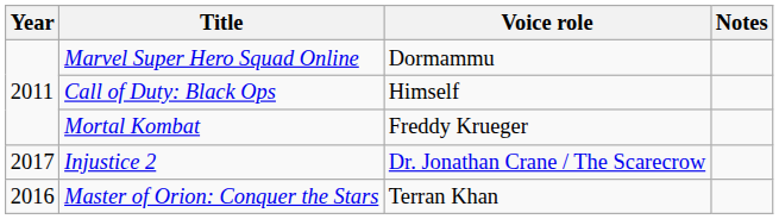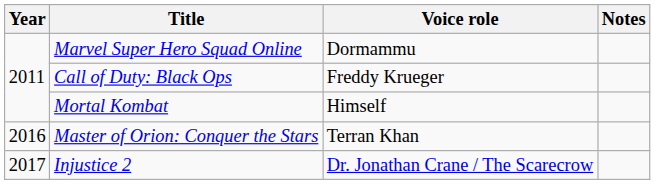 <table class="wikitable sortable">
 <tr>
 <th>Year</th>
 <th>Title</th>
 <th>Voice role</th>
 <th>Notes</th>
 </tr>
 <tr>
 <td rowspan="3">2011</td>
 <td><em><a href='#'>Marvel Super Hero Squad Online</a></em></td>
 <td>Dormammu</td>
 <td></td>
 </tr>
 <tr>
 <td><em><a href='#'>Call of Duty: Black Ops</a></em></td>
+<td>Freddy Krueger</td>
+<td></td>
+</tr>
+<tr>
+<td><em><a href='#'>Mortal Kombat</a></em></td>
 <td>Himself</td>
 <td></td>
 </tr>
 <tr>
-<td><em><a href='#'>Mortal Kombat</a></em></td>
-<td>Freddy Krueger</td>
+<td>2016</td>
+<td><em><a href='#'>Master of Orion: Conquer the Stars</a></em></td>
+<td>Terran Khan</td>
 <td></td>
 </tr>
 <tr>
 <td>2017</td>
 <td><em><a href='#'>Injustice 2</a></em></td>
 <td><a href='#'>Dr. Jonathan Crane / The Scarecrow</a></td>
 <td></td>
 </tr>
-<tr>
-<td>2016</td>
-<td><em><a href='#'>Master of Orion: Conquer the Stars</a></em></td>
-<td>Terran Khan</td>
-<td></td>
-</tr>
 </table>
